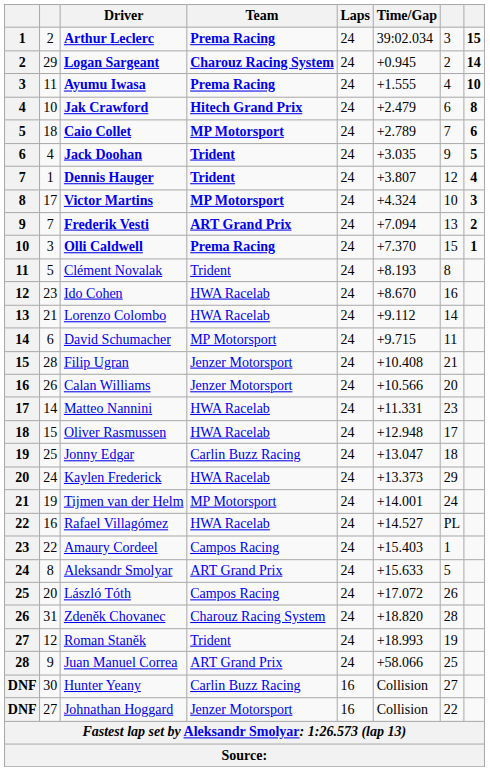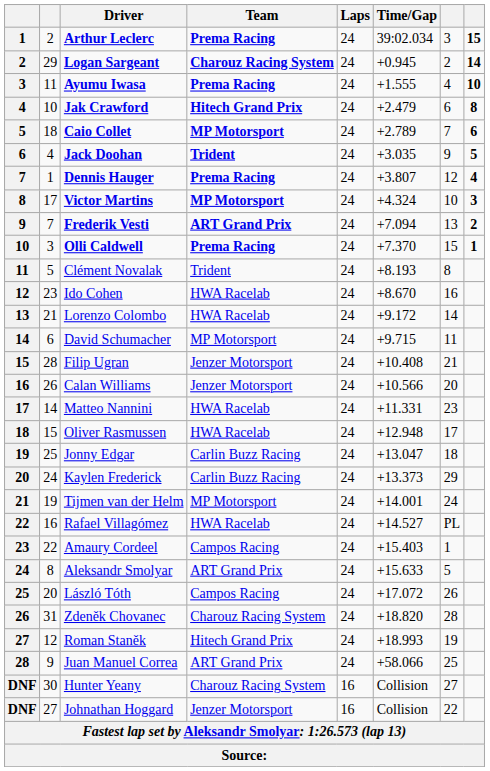 <table class="wikitable" style="font-size:85%">
 <tr>
 <th></th>
 <th></th>
 <th>Driver</th>
 <th>Team</th>
 <th>Laps</th>
 <th>Time/Gap</th>
 <th></th>
 <th></th>
 </tr>
 <tr>
 <th>1</th>
 <td align="center">2</td>
 <td><strong> <a href='#'>Arthur Leclerc</a></strong></td>
 <td><a href='#'><strong>Prema Racing</strong></a></td>
 <td>24</td>
 <td>39:02.034</td>
 <td>3</td>
 <td align="center"><strong>15</strong></td>
 </tr>
 <tr>
 <th>2</th>
 <td align="center">29</td>
 <td><strong> <a href='#'>Logan Sargeant</a></strong></td>
 <td><strong><a href='#'>Charouz Racing System</a></strong></td>
 <td>24</td>
 <td>+0.945</td>
 <td>2</td>
 <td align="center"><strong>14</strong></td>
 </tr>
 <tr>
 <th>3</th>
 <td align="center">11</td>
 <td><strong> <a href='#'>Ayumu Iwasa</a></strong></td>
 <td><a href='#'><strong>Prema Racing</strong></a></td>
 <td>24</td>
 <td>+1.555</td>
 <td>4</td>
 <td align="center"><strong>10</strong></td>
 </tr>
 <tr>
 <th>4</th>
 <td align="center">10</td>
 <td><strong> <a href='#'>Jak Crawford</a></strong></td>
 <td><strong><a href='#'>Hitech Grand Prix</a></strong></td>
 <td>24</td>
 <td>+2.479</td>
 <td>6</td>
 <td align="center"><strong>8</strong></td>
 </tr>
 <tr>
 <th>5</th>
 <td align="center">18</td>
 <td><strong> <a href='#'>Caio Collet</a></strong></td>
 <td><strong><a href='#'>MP Motorsport</a></strong></td>
 <td>24</td>
 <td>+2.789</td>
 <td>7</td>
 <td align="center"><strong>6</strong></td>
 </tr>
 <tr>
 <th>6</th>
 <td align="center">4</td>
 <td><strong> <a href='#'>Jack Doohan</a></strong></td>
 <td><a href='#'><strong>Trident</strong></a></td>
 <td>24</td>
 <td>+3.035</td>
 <td>9</td>
 <td align="center"><strong>5</strong></td>
 </tr>
 <tr>
 <th>7</th>
 <td align="center">1</td>
 <td><strong> <a href='#'>Dennis Hauger</a></strong></td>
-<td><a href='#'><strong>Trident</strong></a></td>
+<td><a href='#'><strong>Prema Racing</strong></a></td>
 <td>24</td>
 <td>+3.807</td>
 <td>12</td>
 <td align="center"><strong>4</strong></td>
 </tr>
 <tr>
 <th>8</th>
 <td align="center">17</td>
 <td><strong> <a href='#'>Victor Martins</a></strong></td>
 <td><strong><a href='#'>MP Motorsport</a></strong></td>
 <td>24</td>
 <td>+4.324</td>
 <td>10</td>
 <td align="center"><strong>3</strong></td>
 </tr>
 <tr>
 <th>9</th>
 <td align="center">7</td>
 <td><strong> <a href='#'>Frederik Vesti</a></strong></td>
 <td><strong><a href='#'>ART Grand Prix</a></strong></td>
 <td>24</td>
 <td>+7.094</td>
 <td>13</td>
 <td align="center"><strong>2</strong></td>
 </tr>
 <tr>
 <th>10</th>
 <td align="center">3</td>
 <td><strong> <a href='#'>Olli Caldwell</a></strong></td>
 <td><a href='#'><strong>Prema Racing</strong></a></td>
 <td>24</td>
 <td>+7.370</td>
 <td>15</td>
 <td align="center"><strong>1</strong></td>
 </tr>
 <tr>
 <th>11</th>
 <td align="center">5</td>
 <td> <a href='#'>Clément Novalak</a></td>
 <td><a href='#'>Trident</a></td>
 <td>24</td>
 <td>+8.193</td>
 <td>8</td>
 <td align="center"></td>
 </tr>
 <tr>
 <th>12</th>
 <td align="center">23</td>
 <td> <a href='#'>Ido Cohen</a></td>
 <td><a href='#'>HWA Racelab</a></td>
 <td>24</td>
 <td>+8.670</td>
 <td>16</td>
 <td align="center"></td>
 </tr>
 <tr>
 <th>13</th>
 <td align="center">21</td>
 <td> <a href='#'>Lorenzo Colombo</a></td>
 <td><a href='#'>HWA Racelab</a></td>
 <td>24</td>
-<td>+9.112</td>
+<td>+9.172</td>
 <td>14</td>
 <td></td>
 </tr>
 <tr>
 <th>14</th>
 <td align="center">6</td>
 <td> <a href='#'>David Schumacher</a></td>
 <td><a href='#'>MP Motorsport</a></td>
 <td>24</td>
 <td>+9.715</td>
 <td>11</td>
 <td></td>
 </tr>
 <tr>
 <th>15</th>
 <td align="center">28</td>
 <td> <a href='#'>Filip Ugran</a></td>
 <td><a href='#'>Jenzer Motorsport</a></td>
 <td>24</td>
 <td>+10.408</td>
 <td>21</td>
 <td></td>
 </tr>
 <tr>
 <th>16</th>
 <td align="center">26</td>
 <td> <a href='#'>Calan Williams</a></td>
 <td><a href='#'>Jenzer Motorsport</a></td>
 <td>24</td>
 <td>+10.566</td>
 <td>20</td>
 <td></td>
 </tr>
 <tr>
 <th>17</th>
 <td align="center">14</td>
 <td> <a href='#'>Matteo Nannini</a></td>
 <td><a href='#'>HWA Racelab</a></td>
 <td>24</td>
 <td>+11.331</td>
 <td>23</td>
 <td></td>
 </tr>
 <tr>
 <th>18</th>
 <td align="center">15</td>
 <td> <a href='#'>Oliver Rasmussen</a></td>
 <td><a href='#'>HWA Racelab</a></td>
 <td>24</td>
 <td>+12.948</td>
 <td>17</td>
 <td></td>
 </tr>
 <tr>
 <th>19</th>
 <td align="center">25</td>
 <td> <a href='#'>Jonny Edgar</a></td>
 <td><a href='#'>Carlin Buzz Racing</a></td>
 <td>24</td>
 <td>+13.047</td>
 <td>18</td>
 <td></td>
 </tr>
 <tr>
 <th>20</th>
 <td align="center">24</td>
 <td> <a href='#'>Kaylen Frederick</a></td>
-<td><a href='#'>HWA Racelab</a></td>
+<td><a href='#'>Carlin Buzz Racing</a></td>
 <td>24</td>
 <td>+13.373</td>
 <td>29</td>
 <td></td>
 </tr>
 <tr>
 <th>21</th>
 <td align="center">19</td>
 <td> <a href='#'>Tijmen van der Helm</a></td>
 <td><a href='#'>MP Motorsport</a></td>
 <td>24</td>
 <td>+14.001</td>
 <td>24</td>
 <td align="center"></td>
 </tr>
 <tr>
 <th>22</th>
 <td align="center">16</td>
 <td> <a href='#'>Rafael Villagómez</a></td>
 <td><a href='#'>HWA Racelab</a></td>
 <td>24</td>
 <td>+14.527</td>
 <td>PL</td>
 <td align="center"></td>
 </tr>
 <tr>
 <th>23</th>
 <td align="center">22</td>
 <td> <a href='#'>Amaury Cordeel</a></td>
 <td><a href='#'>Campos Racing</a></td>
 <td>24</td>
 <td>+15.403</td>
 <td>1</td>
 <td align="center"></td>
 </tr>
 <tr>
 <th>24</th>
 <td align="center">8</td>
 <td> <a href='#'>Aleksandr Smolyar</a></td>
 <td><a href='#'>ART Grand Prix</a></td>
 <td>24</td>
 <td>+15.633</td>
 <td>5</td>
 <td align="center"></td>
 </tr>
 <tr>
 <th>25</th>
 <td align="center">20</td>
 <td> <a href='#'>László Tóth</a></td>
 <td><a href='#'>Campos Racing</a></td>
 <td>24</td>
 <td>+17.072</td>
 <td>26</td>
 <td align="center"></td>
 </tr>
 <tr>
 <th>26</th>
 <td align="center">31</td>
 <td> <a href='#'>Zdeněk Chovanec</a></td>
 <td><a href='#'>Charouz Racing System</a></td>
 <td>24</td>
 <td>+18.820</td>
 <td>28</td>
 <td></td>
 </tr>
 <tr>
 <th>27</th>
 <td align="center">12</td>
 <td> <a href='#'>Roman Staněk</a></td>
-<td><a href='#'>Trident</a></td>
+<td><a href='#'>Hitech Grand Prix</a></td>
 <td>24</td>
 <td>+18.993</td>
 <td>19</td>
 <td></td>
 </tr>
 <tr>
 <th>28</th>
 <td align="center">9</td>
 <td> <a href='#'>Juan Manuel Correa</a></td>
 <td><a href='#'>ART Grand Prix</a></td>
 <td>24</td>
 <td>+58.066</td>
 <td>25</td>
 <td></td>
 </tr>
 <tr>
 <th>DNF</th>
 <td align="center">30</td>
 <td> <a href='#'>Hunter Yeany</a></td>
-<td><a href='#'>Carlin Buzz Racing</a></td>
+<td><a href='#'>Charouz Racing System</a></td>
 <td>16</td>
 <td>Collision</td>
 <td>27</td>
 <td align="center"></td>
 </tr>
 <tr>
 <th>DNF</th>
 <td align="center">27</td>
 <td> <a href='#'>Johnathan Hoggard</a></td>
 <td><a href='#'>Jenzer Motorsport</a></td>
 <td>16</td>
 <td>Collision</td>
 <td>22</td>
 <td></td>
 </tr>
 <tr>
 <th colspan="8"><em>Fastest lap set by</em>  <a href='#'>Aleksandr Smolyar</a><em>: 1:26.573 (lap 13)</em></th>
 </tr>
 <tr>
 <th colspan="8">Source:</th>
 </tr>
 </table>
